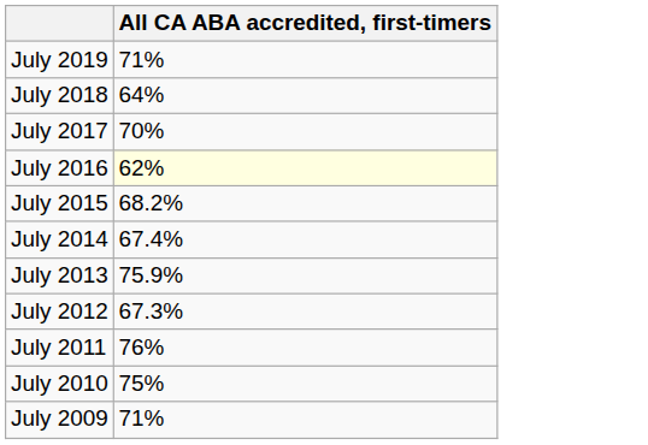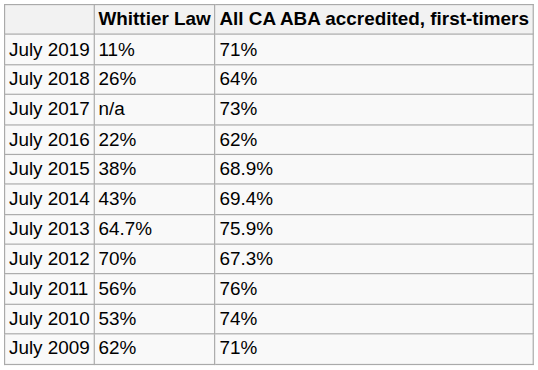 <table class="wikitable">
 <tr>
 <th></th>
+<th>Whittier Law</th>
 <th>All CA ABA accredited, first-timers</th>
 </tr>
 <tr>
 <td>July 2019</td>
+<td>11%</td>
 <td>71%</td>
 </tr>
 <tr>
 <td>July 2018</td>
+<td>26%</td>
 <td>64%</td>
 </tr>
 <tr>
 <td>July 2017</td>
-<td>70%</td>
+<td>n/a</td>
+<td>73%</td>
 </tr>
 <tr>
 <td>July 2016</td>
-<td style="background: lightyellow;">62%</td>
+<td>22%</td>
+<td>62%</td>
 </tr>
 <tr>
 <td>July 2015</td>
-<td>68.2%</td>
+<td>38%</td>
+<td>68.9%</td>
 </tr>
 <tr>
 <td>July 2014</td>
-<td>67.4%</td>
+<td>43%</td>
+<td>69.4%</td>
 </tr>
 <tr>
 <td>July 2013</td>
+<td>64.7%</td>
 <td>75.9%</td>
 </tr>
 <tr>
 <td>July 2012</td>
+<td>70%</td>
 <td>67.3%</td>
 </tr>
 <tr>
 <td>July 2011</td>
+<td>56%</td>
 <td>76%</td>
 </tr>
 <tr>
 <td>July 2010</td>
-<td>75%</td>
+<td>53%</td>
+<td>74%</td>
 </tr>
 <tr>
 <td>July 2009</td>
+<td>62%</td>
 <td>71%</td>
 </tr>
 </table>
